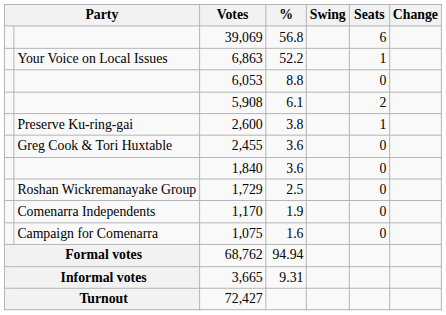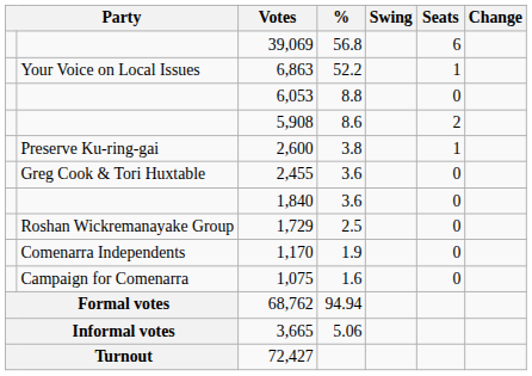 <table class="wikitable" style="text-align:right; margin-bottom:0">
 <tr>
 <th style="width:10px" colspan=3>Party</th>
 <th style="width:70px;">Votes</th>
 <th style="width:40px;">%</th>
 <th style="width:40px;">Swing</th>
 <th style="width:40px;">Seats</th>
 <th style="width:40px;">Change</th>
 </tr>
 <tr>
 <td> </td>
 <td style="text-align:left;" colspan="2"></td>
 <td>39,069</td>
 <td>56.8</td>
 <td></td>
 <td>6</td>
 <td></td>
 </tr>
 <tr>
 <td> </td>
 <td style="text-align:left;" colspan="2">Your Voice on Local Issues</td>
 <td>6,863</td>
 <td>52.2</td>
 <td></td>
 <td>1</td>
 <td></td>
 </tr>
 <tr>
 <td> </td>
 <td style="text-align:left;" colspan="2"></td>
 <td>6,053</td>
 <td>8.8</td>
 <td></td>
 <td>0</td>
 <td></td>
 </tr>
 <tr>
 <td> </td>
 <td style="text-align:left;" colspan="2"></td>
 <td>5,908</td>
-<td>6.1</td>
+<td>8.6</td>
 <td></td>
 <td>2</td>
 <td></td>
 </tr>
 <tr>
 <td> </td>
 <td style="text-align:left;" colspan="2">Preserve Ku-ring-gai</td>
 <td>2,600</td>
 <td>3.8</td>
 <td></td>
 <td>1</td>
 <td></td>
 </tr>
 <tr>
 <td> </td>
 <td style="text-align:left;" colspan="2">Greg Cook & Tori Huxtable</td>
 <td>2,455</td>
 <td>3.6</td>
 <td></td>
 <td>0</td>
 <td></td>
 </tr>
 <tr>
 <td> </td>
 <td style="text-align:left;" colspan="2"></td>
 <td>1,840</td>
 <td>3.6</td>
 <td></td>
 <td>0</td>
 <td></td>
 </tr>
 <tr>
 <td> </td>
 <td style="text-align:left;" colspan="2">Roshan Wickremanayake Group</td>
 <td>1,729</td>
 <td>2.5</td>
 <td></td>
 <td>0</td>
 <td></td>
 </tr>
 <tr>
 <td> </td>
 <td style="text-align:left;" colspan="2">Comenarra Independents</td>
 <td>1,170</td>
 <td>1.9</td>
 <td></td>
 <td>0</td>
 <td></td>
 </tr>
 <tr>
 <td> </td>
 <td style="text-align:left;" colspan="2">Campaign for Comenarra</td>
 <td>1,075</td>
 <td>1.6</td>
 <td></td>
 <td>0</td>
 <td></td>
 </tr>
 <tr>
 <th colspan="3" rowspan="1"> Formal votes</th>
 <td>68,762</td>
 <td>94.94</td>
 <td></td>
 <td></td>
 <td></td>
 </tr>
 <tr>
 <th colspan="3" rowspan="1"> Informal votes</th>
 <td>3,665</td>
-<td>9.31</td>
+<td>5.06</td>
 <td></td>
 <td></td>
 <td></td>
 </tr>
 <tr>
 <th colspan="3" rowspan="1"> Turnout</th>
 <td>72,427</td>
 <td></td>
 <td></td>
 <td></td>
 <td></td>
 </tr>
 </table>
